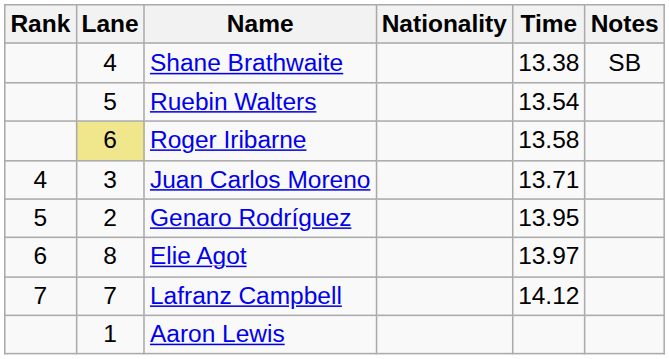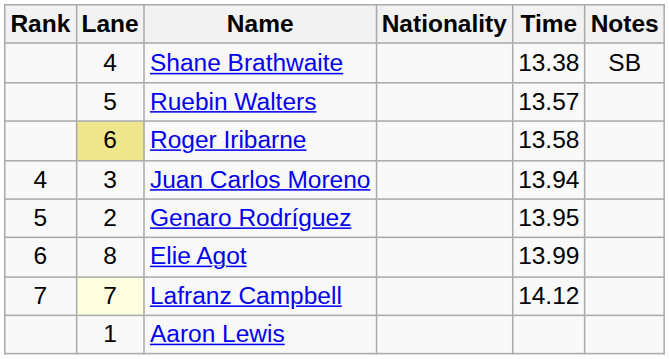 <table class="wikitable sortable" style="text-align:center">
 <tr>
 <th>Rank</th>
 <th>Lane</th>
 <th>Name</th>
 <th>Nationality</th>
 <th>Time</th>
 <th>Notes</th>
 </tr>
 <tr>
 <td></td>
 <td>4</td>
 <td align=left><a href='#'>Shane Brathwaite</a></td>
 <td align=left></td>
 <td>13.38</td>
 <td>SB</td>
 </tr>
 <tr>
 <td></td>
 <td>5</td>
 <td align=left><a href='#'>Ruebin Walters</a></td>
 <td align=left></td>
-<td>13.54</td>
+<td>13.57</td>
 <td></td>
 </tr>
 <tr>
 <td></td>
 <td style="background: khaki;">6</td>
 <td align=left><a href='#'>Roger Iribarne</a></td>
 <td align=left></td>
 <td>13.58</td>
 <td></td>
 </tr>
 <tr>
 <td>4</td>
 <td>3</td>
 <td align=left><a href='#'>Juan Carlos Moreno</a></td>
 <td align=left></td>
-<td>13.71</td>
+<td>13.94</td>
 <td></td>
 </tr>
 <tr>
 <td>5</td>
 <td>2</td>
 <td align=left><a href='#'>Genaro Rodríguez</a></td>
 <td align=left></td>
 <td>13.95</td>
 <td></td>
 </tr>
 <tr>
 <td>6</td>
 <td>8</td>
 <td align=left><a href='#'>Elie Agot</a></td>
 <td align=left></td>
-<td>13.97</td>
+<td>13.99</td>
 <td></td>
 </tr>
 <tr>
 <td>7</td>
-<td>7</td>
+<td style="background: lightyellow;">7</td>
 <td align=left><a href='#'>Lafranz Campbell</a></td>
 <td align=left></td>
 <td>14.12</td>
 <td></td>
 </tr>
 <tr>
 <td></td>
 <td>1</td>
 <td align=left><a href='#'>Aaron Lewis</a></td>
 <td align=left></td>
 <td></td>
 <td></td>
 </tr>
 </table>
